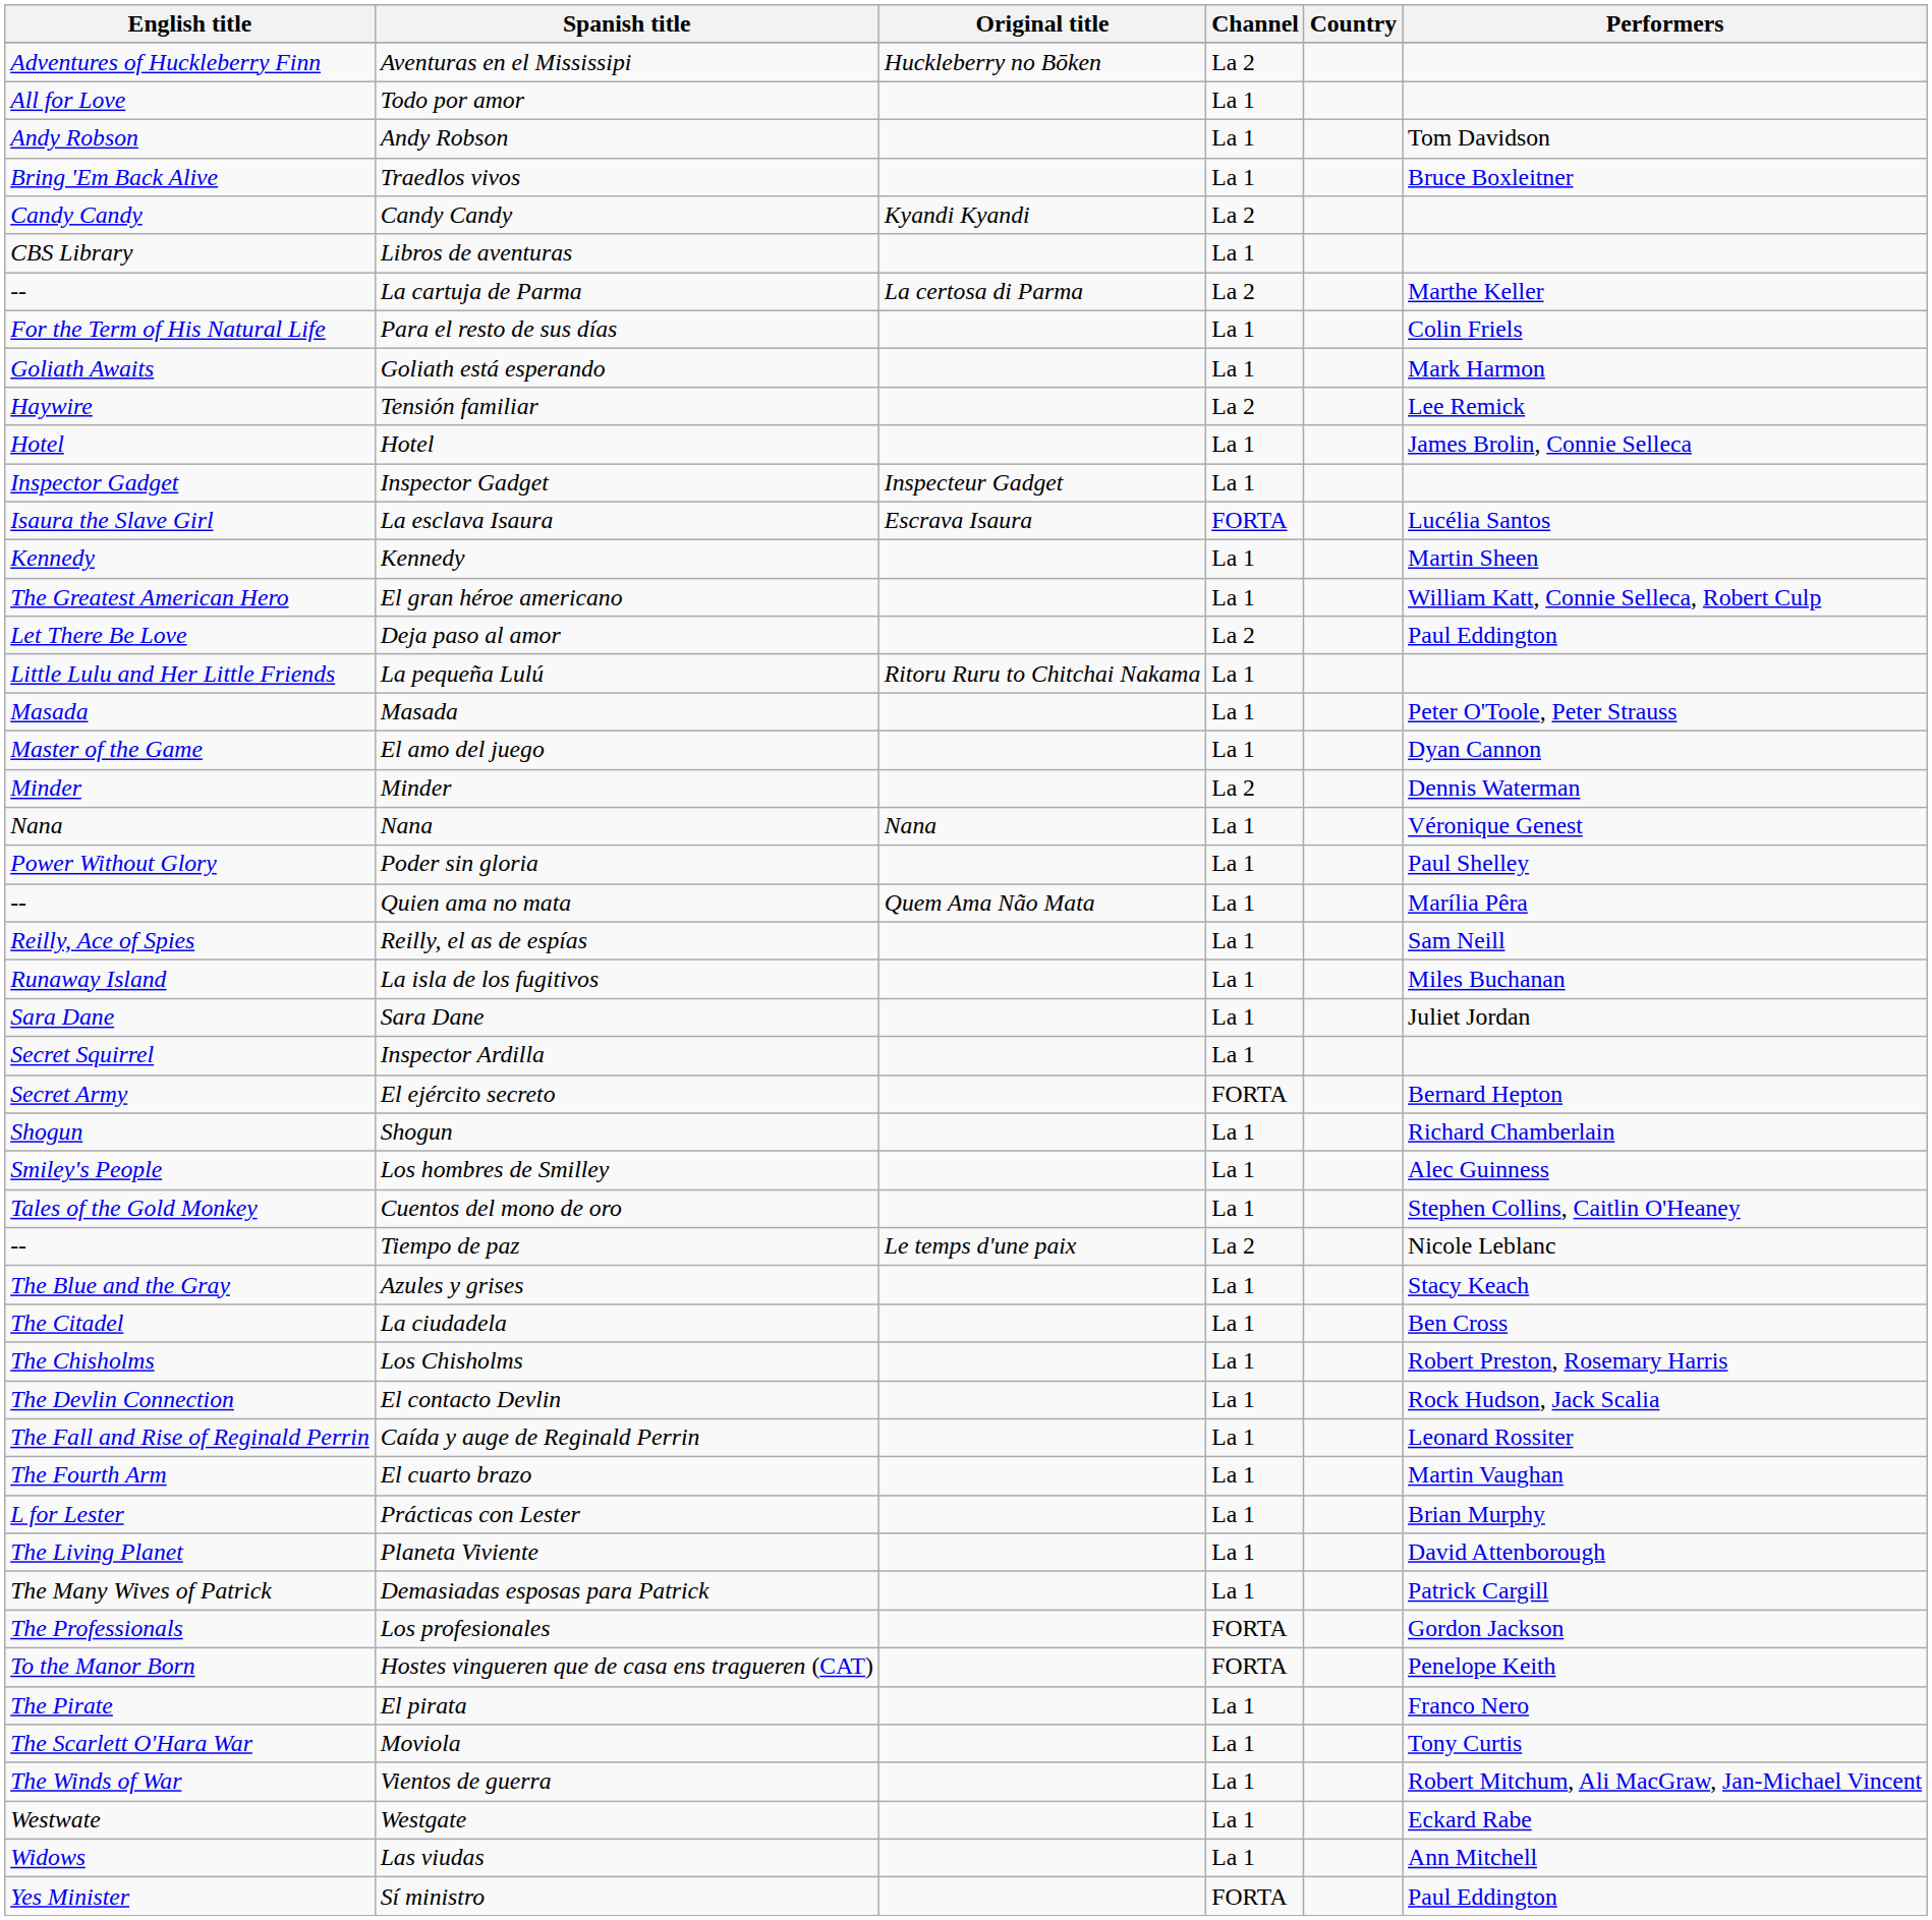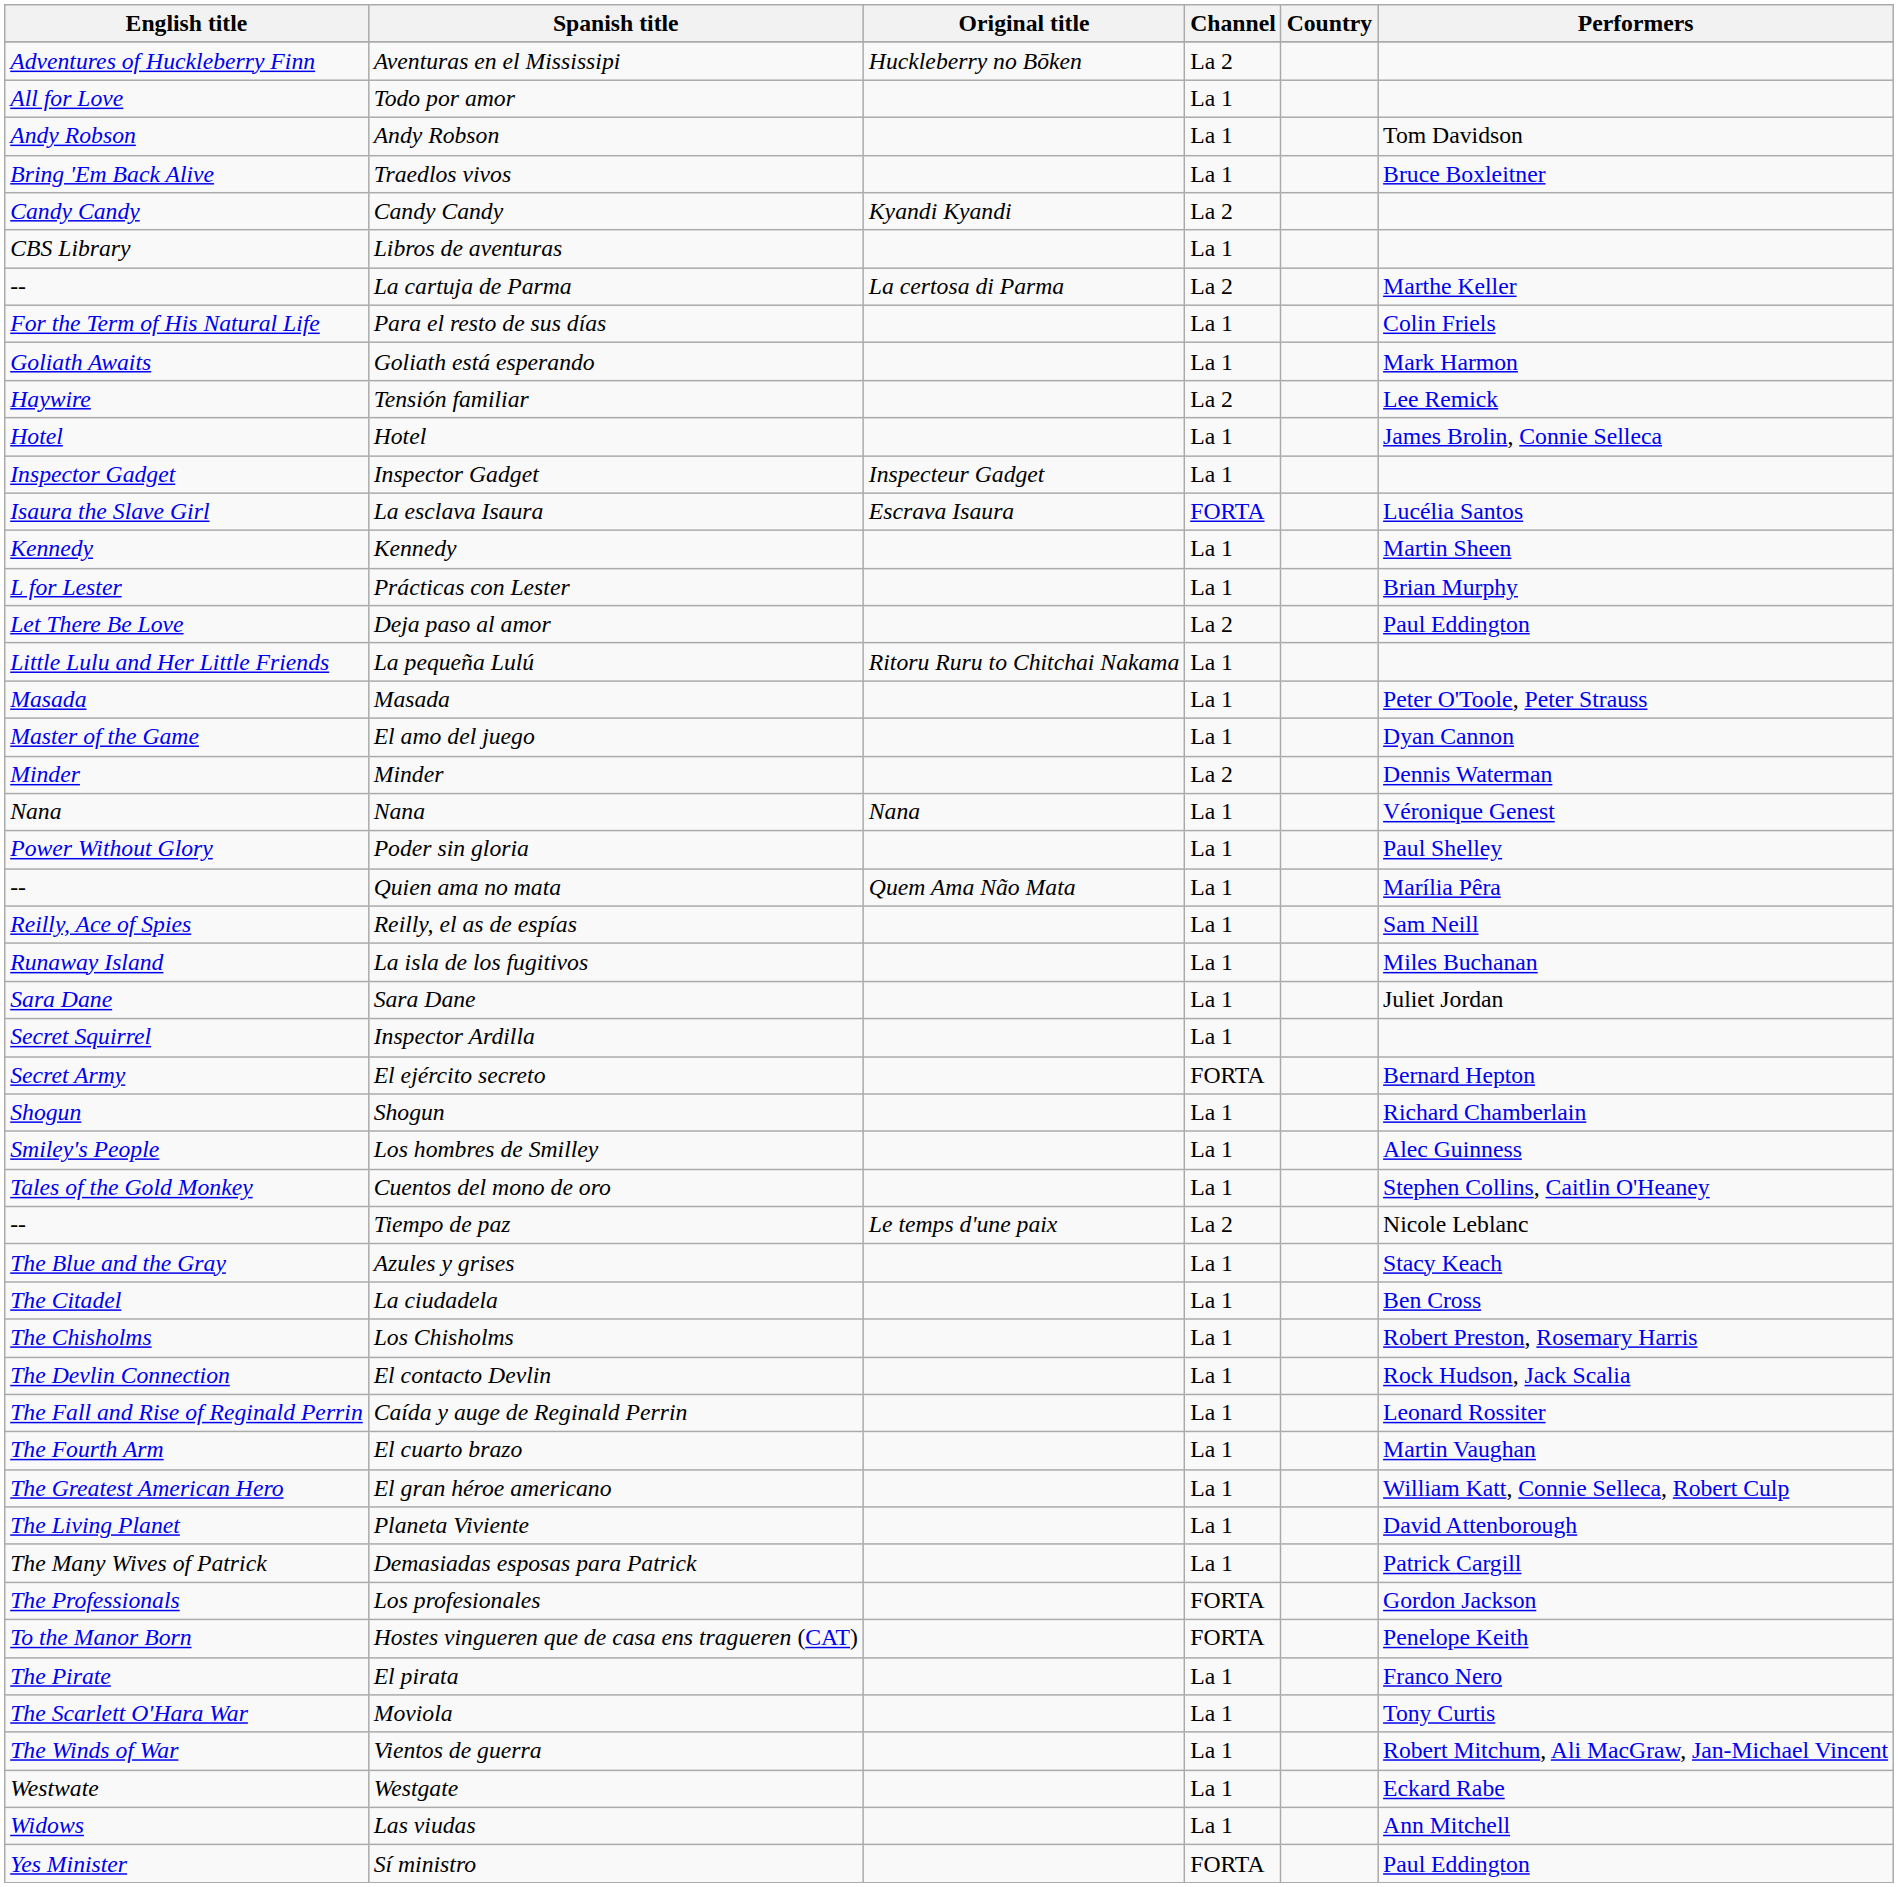 <table class="wikitable sortable">
 <tr bgcolor="#ececec" valign=top>
 <th>English title</th>
 <th>Spanish title</th>
 <th>Original title</th>
 <th>Channel</th>
 <th>Country</th>
 <th>Performers</th>
 </tr>
 <tr>
 </tr>
 <tr>
 <td><em><a href='#'>Adventures of Huckleberry Finn</a></em></td>
 <td><em>Aventuras en el Mississipi</em></td>
 <td><em>Huckleberry no Bōken</em></td>
 <td>La 2</td>
 <td></td>
 <td></td>
 </tr>
 <tr>
 <td><em><a href='#'>All for Love</a></em></td>
 <td><em>Todo por amor</em></td>
 <td></td>
 <td>La 1</td>
 <td></td>
 <td></td>
 </tr>
 <tr>
 <td><em><a href='#'>Andy Robson</a></em></td>
 <td><em>Andy Robson</em></td>
 <td></td>
 <td>La 1</td>
 <td></td>
 <td>Tom Davidson</td>
 </tr>
 <tr>
 <td><em><a href='#'>Bring 'Em Back Alive</a></em></td>
 <td><em>Traedlos vivos</em></td>
 <td></td>
 <td>La 1</td>
 <td></td>
 <td><a href='#'>Bruce Boxleitner</a></td>
 </tr>
 <tr>
 <td><em><a href='#'>Candy Candy</a></em></td>
 <td><em>Candy Candy</em></td>
 <td><em>Kyandi Kyandi</em></td>
 <td>La 2</td>
 <td></td>
 <td></td>
 </tr>
 <tr>
 <td><em>CBS Library</em></td>
 <td><em>Libros de aventuras</em></td>
 <td></td>
 <td>La 1</td>
 <td></td>
 <td></td>
 </tr>
 <tr>
 <td>--</td>
 <td><em>La cartuja de Parma</em></td>
 <td><em>La certosa di Parma</em></td>
 <td>La 2</td>
 <td></td>
 <td><a href='#'>Marthe Keller</a></td>
 </tr>
 <tr>
 <td><em><a href='#'>For the Term of His Natural Life</a></em></td>
 <td><em>Para el resto de sus días</em></td>
 <td></td>
 <td>La 1</td>
 <td></td>
 <td><a href='#'>Colin Friels</a></td>
 </tr>
 <tr>
 <td><em><a href='#'>Goliath Awaits</a></em></td>
 <td><em>Goliath está esperando</em></td>
 <td></td>
 <td>La 1</td>
 <td></td>
 <td><a href='#'>Mark Harmon</a></td>
 </tr>
 <tr>
 <td><em><a href='#'>Haywire</a></em></td>
 <td><em>Tensión familiar</em></td>
 <td></td>
 <td>La 2</td>
 <td></td>
 <td><a href='#'>Lee Remick</a></td>
 </tr>
 <tr>
 <td><em><a href='#'>Hotel</a></em></td>
 <td><em>Hotel</em></td>
 <td></td>
 <td>La 1</td>
 <td></td>
 <td><a href='#'>James Brolin</a>, <a href='#'>Connie Selleca</a></td>
 </tr>
 <tr>
 <td><em><a href='#'>Inspector Gadget</a></em></td>
 <td><em>Inspector Gadget</em></td>
 <td><em>Inspecteur Gadget</em></td>
 <td>La 1</td>
 <td></td>
 <td></td>
 </tr>
 <tr>
 <td><em><a href='#'>Isaura the Slave Girl</a></em></td>
 <td><em>La esclava Isaura</em></td>
 <td><em>Escrava Isaura</em></td>
 <td><a href='#'>FORTA</a></td>
 <td></td>
 <td><a href='#'>Lucélia Santos</a></td>
 </tr>
 <tr>
 <td><em><a href='#'>Kennedy</a></em></td>
 <td><em>Kennedy</em></td>
 <td></td>
 <td>La 1</td>
 <td></td>
 <td><a href='#'>Martin Sheen</a></td>
 </tr>
 <tr>
-<td><em><a href='#'>The Greatest American Hero</a></em></td>
-<td><em>El gran héroe americano</em></td>
+<td><em><a href='#'>L for Lester</a></em></td>
+<td><em>Prácticas con Lester</em></td>
 <td></td>
 <td>La 1</td>
 <td></td>
-<td><a href='#'>William Katt</a>, <a href='#'>Connie Selleca</a>, <a href='#'>Robert Culp</a></td>
+<td><a href='#'>Brian Murphy</a></td>
 </tr>
 <tr>
 <td><em><a href='#'>Let There Be Love</a></em></td>
 <td><em>Deja paso al amor</em></td>
 <td></td>
 <td>La 2</td>
 <td></td>
 <td><a href='#'>Paul Eddington</a></td>
 </tr>
 <tr>
 <td><em><a href='#'>Little Lulu and Her Little Friends</a></em></td>
 <td><em>La pequeña Lulú</em></td>
 <td><em>Ritoru Ruru to Chitchai Nakama</em></td>
 <td>La 1</td>
 <td></td>
 <td></td>
 </tr>
 <tr>
 <td><em><a href='#'>Masada</a></em></td>
 <td><em>Masada</em></td>
 <td></td>
 <td>La 1</td>
 <td></td>
 <td><a href='#'>Peter O'Toole</a>, <a href='#'>Peter Strauss</a></td>
 </tr>
 <tr>
 <td><em><a href='#'>Master of the Game</a></em></td>
 <td><em> El amo del juego</em></td>
 <td></td>
 <td>La 1</td>
 <td></td>
 <td><a href='#'>Dyan Cannon</a></td>
 </tr>
 <tr>
 <td><em><a href='#'>Minder</a></em></td>
 <td><em>Minder</em></td>
 <td></td>
 <td>La 2</td>
 <td></td>
 <td><a href='#'>Dennis Waterman</a></td>
 </tr>
 <tr>
 <td><em>Nana</em></td>
 <td><em>Nana</em></td>
 <td><em>Nana</em></td>
 <td>La 1</td>
 <td></td>
 <td><a href='#'>Véronique Genest</a></td>
 </tr>
 <tr>
 <td><em><a href='#'>Power Without Glory</a></em></td>
 <td><em>Poder sin gloria</em></td>
 <td></td>
 <td>La 1</td>
 <td></td>
 <td><a href='#'>Paul Shelley</a></td>
 </tr>
 <tr>
 <td>--</td>
 <td><em>Quien ama no mata</em></td>
 <td><em>Quem Ama Não Mata</em></td>
 <td>La 1</td>
 <td></td>
 <td><a href='#'>Marília Pêra</a></td>
 </tr>
 <tr>
 <td><em><a href='#'>Reilly, Ace of Spies</a></em></td>
 <td><em>Reilly, el as de espías</em></td>
 <td></td>
 <td>La 1</td>
 <td></td>
 <td><a href='#'>Sam Neill</a></td>
 </tr>
 <tr>
 <td><em><a href='#'>Runaway Island</a></em></td>
 <td><em>La isla de los fugitivos</em></td>
 <td></td>
 <td>La 1</td>
 <td></td>
 <td><a href='#'>Miles Buchanan</a></td>
 </tr>
 <tr>
 <td><em><a href='#'>Sara Dane</a></em></td>
 <td><em>Sara Dane</em></td>
 <td></td>
 <td>La 1</td>
 <td></td>
 <td>Juliet Jordan</td>
 </tr>
 <tr>
 <td><em><a href='#'>Secret Squirrel</a></em></td>
 <td><em>Inspector Ardilla</em></td>
 <td></td>
 <td>La 1</td>
 <td></td>
 <td></td>
 </tr>
 <tr>
 <td><em><a href='#'>Secret Army</a></em></td>
 <td><em>El ejército secreto</em></td>
 <td></td>
 <td>FORTA</td>
 <td></td>
 <td><a href='#'>Bernard Hepton</a></td>
 </tr>
 <tr>
 <td><em><a href='#'>Shogun</a></em></td>
 <td><em>Shogun</em></td>
 <td></td>
 <td>La 1</td>
 <td></td>
 <td><a href='#'>Richard Chamberlain</a></td>
 </tr>
 <tr>
 <td><em><a href='#'>Smiley's People</a></em></td>
 <td><em>Los hombres de Smilley</em></td>
 <td></td>
 <td>La 1</td>
 <td></td>
 <td><a href='#'>Alec Guinness</a></td>
 </tr>
 <tr>
 <td><em><a href='#'>Tales of the Gold Monkey</a></em></td>
 <td><em>Cuentos del mono de oro</em></td>
 <td></td>
 <td>La 1</td>
 <td></td>
 <td><a href='#'>Stephen Collins</a>, <a href='#'>Caitlin O'Heaney</a></td>
 </tr>
 <tr>
 <td>--</td>
 <td><em>Tiempo de paz</em></td>
 <td><em>Le temps d'une paix</em></td>
 <td>La 2</td>
 <td></td>
 <td>Nicole Leblanc</td>
 </tr>
 <tr>
 <td><em><a href='#'>The Blue and the Gray</a></em></td>
 <td><em>Azules y grises</em></td>
 <td></td>
 <td>La 1</td>
 <td></td>
 <td><a href='#'>Stacy Keach</a></td>
 </tr>
 <tr>
 <td><em><a href='#'>The Citadel</a></em></td>
 <td><em>La ciudadela</em></td>
 <td></td>
 <td>La 1</td>
 <td></td>
 <td><a href='#'>Ben Cross</a></td>
 </tr>
 <tr>
 <td><em><a href='#'>The Chisholms</a></em></td>
 <td><em>Los Chisholms</em></td>
 <td></td>
 <td>La 1</td>
 <td></td>
 <td><a href='#'>Robert Preston</a>, <a href='#'>Rosemary Harris</a></td>
 </tr>
 <tr>
 <td><em><a href='#'>The Devlin Connection</a></em></td>
 <td><em>El contacto Devlin</em></td>
 <td></td>
 <td>La 1</td>
 <td></td>
 <td><a href='#'>Rock Hudson</a>, <a href='#'>Jack Scalia</a></td>
 </tr>
 <tr>
 <td><em><a href='#'>The Fall and Rise of Reginald Perrin</a></em></td>
 <td><em>Caída y auge de Reginald Perrin</em></td>
 <td></td>
 <td>La 1</td>
 <td></td>
 <td><a href='#'>Leonard Rossiter</a></td>
 </tr>
 <tr>
 <td><em><a href='#'>The Fourth Arm</a></em></td>
 <td><em>El cuarto brazo</em></td>
 <td></td>
 <td>La 1</td>
 <td></td>
 <td><a href='#'>Martin Vaughan</a></td>
 </tr>
 <tr>
-<td><em><a href='#'>L for Lester</a></em></td>
-<td><em>Prácticas con Lester</em></td>
+<td><em><a href='#'>The Greatest American Hero</a></em></td>
+<td><em>El gran héroe americano</em></td>
 <td></td>
 <td>La 1</td>
 <td></td>
-<td><a href='#'>Brian Murphy</a></td>
+<td><a href='#'>William Katt</a>, <a href='#'>Connie Selleca</a>, <a href='#'>Robert Culp</a></td>
 </tr>
 <tr>
 <td><em><a href='#'>The Living Planet</a></em></td>
 <td><em>Planeta Viviente</em></td>
 <td></td>
 <td>La 1</td>
 <td></td>
 <td><a href='#'>David Attenborough</a></td>
 </tr>
 <tr>
 <td><em>The Many Wives of Patrick</em></td>
 <td><em>Demasiadas esposas para Patrick</em></td>
 <td></td>
 <td>La 1</td>
 <td></td>
 <td><a href='#'>Patrick Cargill</a></td>
 </tr>
 <tr>
 <td><em><a href='#'>The Professionals</a></em></td>
 <td><em>Los profesionales</em></td>
 <td></td>
 <td>FORTA</td>
 <td></td>
 <td><a href='#'>Gordon Jackson</a></td>
 </tr>
 <tr>
 <td><em><a href='#'>To the Manor Born</a></em></td>
 <td><em>Hostes vingueren que de casa ens tragueren</em> (<a href='#'>CAT</a>)</td>
 <td></td>
 <td>FORTA</td>
 <td></td>
 <td><a href='#'>Penelope Keith</a></td>
 </tr>
 <tr>
 <td><em><a href='#'>The Pirate</a></em></td>
 <td><em>El pirata</em></td>
 <td></td>
 <td>La 1</td>
 <td></td>
 <td><a href='#'>Franco Nero</a></td>
 </tr>
 <tr>
 <td><em><a href='#'>The Scarlett O'Hara War</a></em></td>
 <td><em>Moviola</em></td>
 <td></td>
 <td>La 1</td>
 <td></td>
 <td><a href='#'>Tony Curtis</a></td>
 </tr>
 <tr>
 <td><em><a href='#'>The Winds of War</a></em></td>
 <td><em>Vientos de guerra</em></td>
 <td></td>
 <td>La 1</td>
 <td></td>
 <td><a href='#'>Robert Mitchum</a>, <a href='#'>Ali MacGraw</a>, <a href='#'>Jan-Michael Vincent</a></td>
 </tr>
 <tr>
 <td><em>Westwate</em></td>
 <td><em>Westgate</em></td>
 <td></td>
 <td>La 1</td>
 <td></td>
 <td><a href='#'>Eckard Rabe</a></td>
 </tr>
 <tr>
 <td><em><a href='#'>Widows</a></em></td>
 <td><em>Las viudas</em></td>
 <td></td>
 <td>La 1</td>
 <td></td>
 <td><a href='#'>Ann Mitchell</a></td>
 </tr>
 <tr>
 <td><em><a href='#'>Yes Minister</a></em></td>
 <td><em>Sí ministro</em></td>
 <td></td>
 <td>FORTA</td>
 <td></td>
 <td><a href='#'>Paul Eddington</a></td>
 </tr>
 <tr>
 </tr>
 </table>
